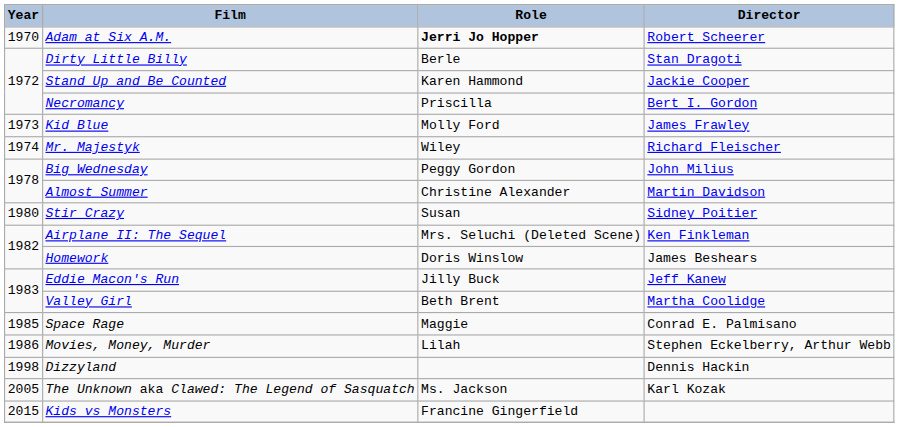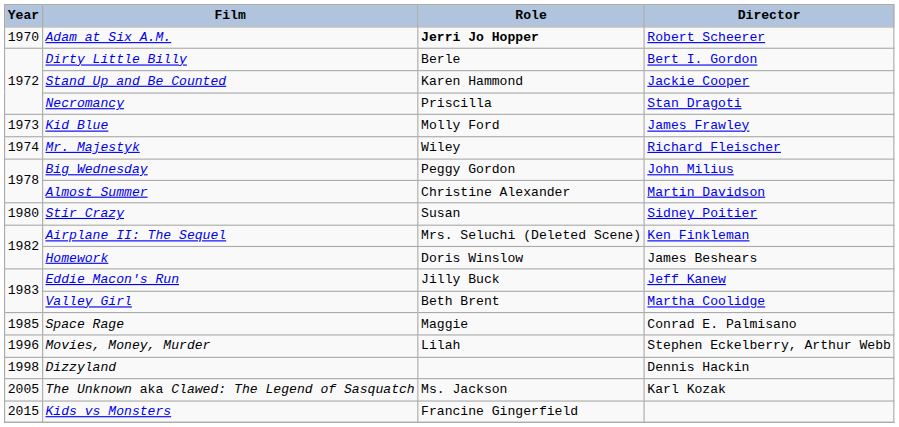 <table class="wikitable" style="font-size:90%;">
 <tr>
 <th style="background:#B0C4DE;">Year</th>
 <th style="background:#B0C4DE;">Film</th>
 <th style="background:#B0C4DE;">Role</th>
 <th style="background:#B0C4DE;">Director</th>
 </tr>
 <tr>
 <td>1970</td>
 <td><em><a href='#'>Adam at Six A.M.</a></em></td>
 <td><strong>Jerri Jo Hopper</strong></td>
 <td><a href='#'>Robert Scheerer</a></td>
 </tr>
 <tr>
 <td rowspan="3">1972</td>
 <td><em><a href='#'>Dirty Little Billy</a></em></td>
 <td>Berle</td>
-<td><a href='#'>Stan Dragoti</a></td>
+<td><a href='#'>Bert I. Gordon</a></td>
 </tr>
 <tr>
 <td><em><a href='#'>Stand Up and Be Counted</a></em></td>
 <td>Karen Hammond</td>
 <td><a href='#'>Jackie Cooper</a></td>
 </tr>
 <tr>
 <td><em><a href='#'>Necromancy</a></em></td>
 <td>Priscilla</td>
-<td><a href='#'>Bert I. Gordon</a></td>
+<td><a href='#'>Stan Dragoti</a></td>
 </tr>
 <tr>
 <td>1973</td>
 <td><em><a href='#'>Kid Blue</a></em></td>
 <td>Molly Ford</td>
 <td><a href='#'>James Frawley</a></td>
 </tr>
 <tr>
 <td>1974</td>
 <td><em><a href='#'>Mr. Majestyk</a></em></td>
 <td>Wiley</td>
 <td><a href='#'>Richard Fleischer</a></td>
 </tr>
 <tr>
 <td rowspan="2">1978</td>
 <td><em><a href='#'>Big Wednesday</a></em></td>
 <td>Peggy Gordon</td>
 <td><a href='#'>John Milius</a></td>
 </tr>
 <tr>
 <td><em><a href='#'>Almost Summer</a></em></td>
 <td>Christine Alexander</td>
 <td><a href='#'>Martin Davidson</a></td>
 </tr>
 <tr>
 <td>1980</td>
 <td><em><a href='#'>Stir Crazy</a></em></td>
 <td>Susan</td>
 <td><a href='#'>Sidney Poitier</a></td>
 </tr>
 <tr>
 <td rowspan="2">1982</td>
 <td><em><a href='#'>Airplane II: The Sequel</a></em></td>
 <td>Mrs. Seluchi (Deleted Scene)</td>
 <td><a href='#'>Ken Finkleman</a></td>
 </tr>
 <tr>
 <td><em><a href='#'>Homework</a></em></td>
 <td>Doris Winslow</td>
 <td>James Beshears</td>
 </tr>
 <tr>
 <td rowspan="2">1983</td>
 <td><em><a href='#'>Eddie Macon's Run</a></em></td>
 <td>Jilly Buck</td>
 <td><a href='#'>Jeff Kanew</a></td>
 </tr>
 <tr>
 <td><em><a href='#'>Valley Girl</a></em></td>
 <td>Beth Brent</td>
 <td><a href='#'>Martha Coolidge</a></td>
 </tr>
 <tr>
 <td>1985</td>
 <td><em>Space Rage</em></td>
 <td>Maggie</td>
 <td>Conrad E. Palmisano</td>
 </tr>
 <tr>
-<td>1986</td>
+<td>1996</td>
 <td><em>Movies, Money, Murder</em></td>
 <td>Lilah</td>
 <td>Stephen Eckelberry, Arthur Webb</td>
 </tr>
 <tr>
 <td>1998</td>
 <td><em>Dizzyland</em></td>
 <td></td>
 <td>Dennis Hackin</td>
 </tr>
 <tr>
 <td>2005</td>
 <td><em>The Unknown</em> aka <em>Clawed: The Legend of Sasquatch</em></td>
 <td>Ms. Jackson</td>
 <td>Karl Kozak</td>
 </tr>
 <tr>
 <td>2015</td>
 <td><em><a href='#'>Kids vs Monsters</a></em></td>
 <td>Francine Gingerfield</td>
 <td></td>
 </tr>
 <tr>
 </tr>
 </table>
